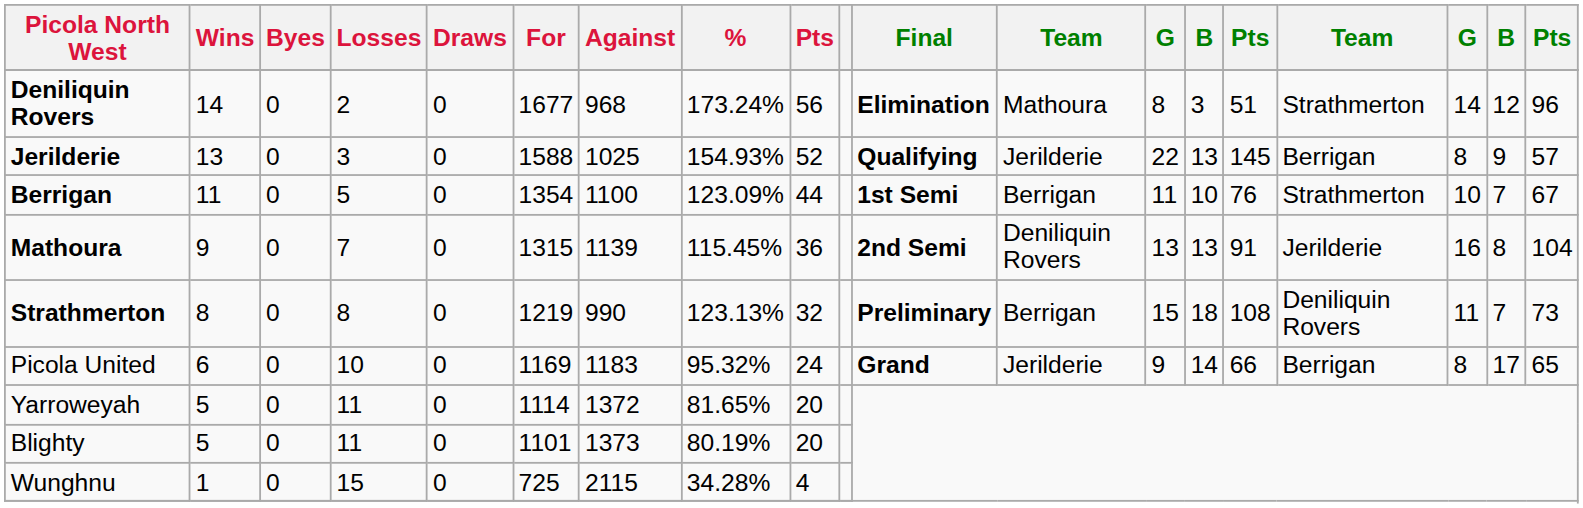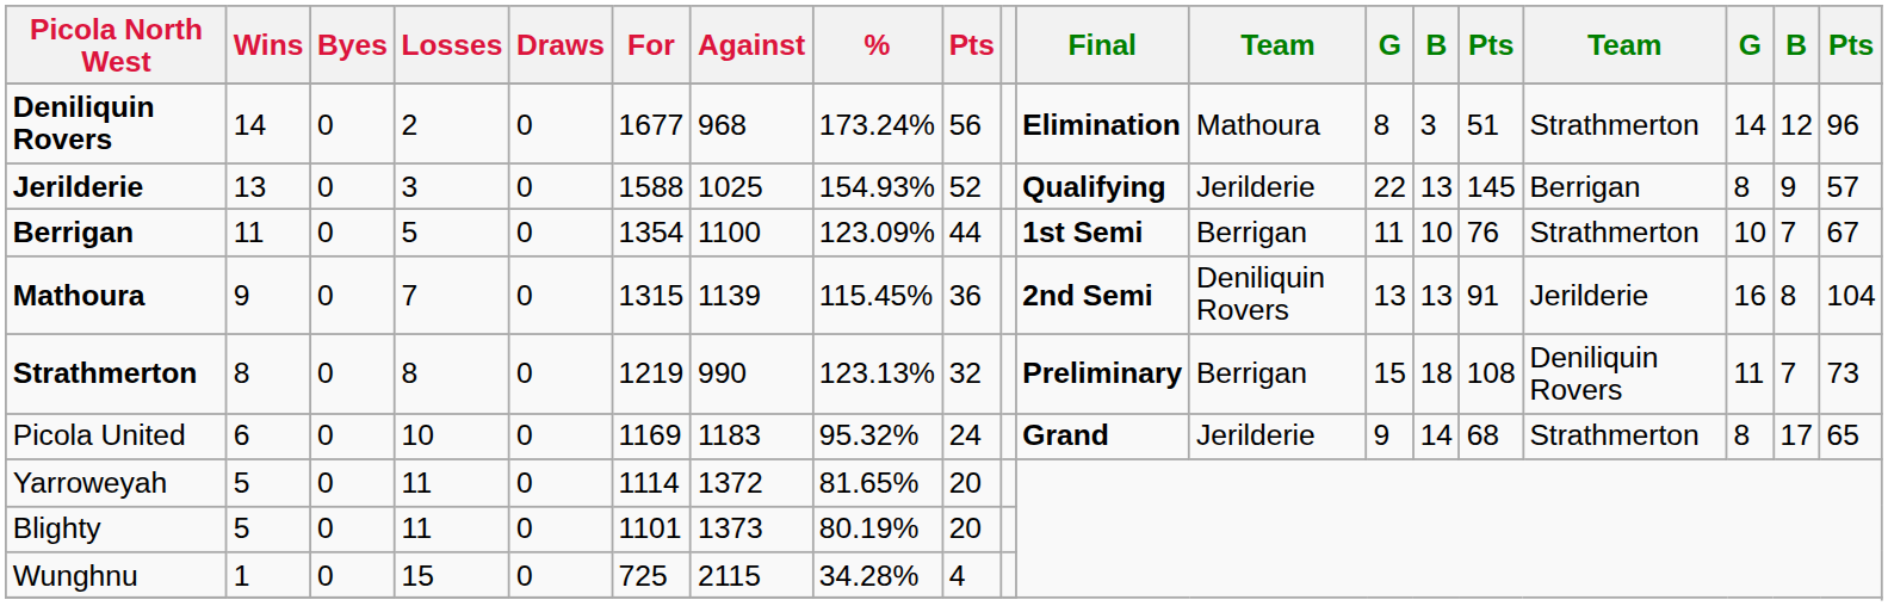 <table style="font-size: 85%; text-align: left;" class="wikitable">
 <tr>
 <th style="color:crimson">Picola North West</th>
 <th style="color:crimson">Wins</th>
 <th style="color:crimson">Byes</th>
 <th style="color:crimson">Losses</th>
 <th style="color:crimson">Draws</th>
 <th style="color:crimson">For</th>
 <th style="color:crimson">Against</th>
 <th style="color:crimson">%</th>
 <th style="color:crimson">Pts</th>
 <th></th>
 <th style="color:green">Final</th>
 <th style="color:green">Team</th>
 <th style="color:green">G</th>
 <th style="color:green">B</th>
 <th style="color:green">Pts</th>
 <th style="color:green">Team</th>
 <th style="color:green">G</th>
 <th style="color:green">B</th>
 <th style="color:green">Pts</th>
 </tr>
 <tr>
 </tr>
 <tr>
 </tr>
 <tr>
 <td><strong>	Deniliquin Rovers	</strong></td>
 <td>14</td>
 <td>0</td>
 <td>2</td>
 <td>0</td>
 <td>1677</td>
 <td>968</td>
 <td>173.24%</td>
 <td>56</td>
 <td></td>
 <td><strong>Elimination</strong></td>
 <td>Mathoura</td>
 <td>8</td>
 <td>3</td>
 <td>51</td>
 <td>Strathmerton</td>
 <td>14</td>
 <td>12</td>
 <td>96</td>
 </tr>
 <tr>
 <td><strong>	Jerilderie	</strong></td>
 <td>13</td>
 <td>0</td>
 <td>3</td>
 <td>0</td>
 <td>1588</td>
 <td>1025</td>
 <td>154.93%</td>
 <td>52</td>
 <td></td>
 <td><strong>Qualifying</strong></td>
 <td>Jerilderie</td>
 <td>22</td>
 <td>13</td>
 <td>145</td>
 <td>Berrigan</td>
 <td>8</td>
 <td>9</td>
 <td>57</td>
 </tr>
 <tr>
 <td><strong>	Berrigan	</strong></td>
 <td>11</td>
 <td>0</td>
 <td>5</td>
 <td>0</td>
 <td>1354</td>
 <td>1100</td>
 <td>123.09%</td>
 <td>44</td>
 <td></td>
 <td><strong>1st Semi</strong></td>
 <td>Berrigan</td>
 <td>11</td>
 <td>10</td>
 <td>76</td>
 <td>Strathmerton</td>
 <td>10</td>
 <td>7</td>
 <td>67</td>
 </tr>
 <tr>
 <td><strong>	Mathoura	</strong></td>
 <td>9</td>
 <td>0</td>
 <td>7</td>
 <td>0</td>
 <td>1315</td>
 <td>1139</td>
 <td>115.45%</td>
 <td>36</td>
 <td></td>
 <td><strong>2nd Semi</strong></td>
 <td>Deniliquin Rovers</td>
 <td>13</td>
 <td>13</td>
 <td>91</td>
 <td>Jerilderie</td>
 <td>16</td>
 <td>8</td>
 <td>104</td>
 </tr>
 <tr>
 <td><strong>	Strathmerton	</strong></td>
 <td>8</td>
 <td>0</td>
 <td>8</td>
 <td>0</td>
 <td>1219</td>
 <td>990</td>
 <td>123.13%</td>
 <td>32</td>
 <td></td>
 <td><strong>Preliminary</strong></td>
 <td>Berrigan</td>
 <td>15</td>
 <td>18</td>
 <td>108</td>
 <td>Deniliquin Rovers</td>
 <td>11</td>
 <td>7</td>
 <td>73</td>
 </tr>
 <tr>
 <td>Picola United</td>
 <td>6</td>
 <td>0</td>
 <td>10</td>
 <td>0</td>
 <td>1169</td>
 <td>1183</td>
 <td>95.32%</td>
 <td>24</td>
 <td></td>
 <td><strong>Grand</strong></td>
 <td>Jerilderie</td>
 <td>9</td>
 <td>14</td>
-<td>66</td>
-<td>Berrigan</td>
+<td>68</td>
+<td>Strathmerton</td>
 <td>8</td>
 <td>17</td>
 <td>65</td>
 </tr>
 <tr>
 <td>Yarroweyah</td>
 <td>5</td>
 <td>0</td>
 <td>11</td>
 <td>0</td>
 <td>1114</td>
 <td>1372</td>
 <td>81.65%</td>
 <td>20</td>
 <td></td>
 </tr>
 <tr>
 <td>Blighty</td>
 <td>5</td>
 <td>0</td>
 <td>11</td>
 <td>0</td>
 <td>1101</td>
 <td>1373</td>
 <td>80.19%</td>
 <td>20</td>
 <td></td>
 </tr>
 <tr>
 <td>Wunghnu</td>
 <td>1</td>
 <td>0</td>
 <td>15</td>
 <td>0</td>
 <td>725</td>
 <td>2115</td>
 <td>34.28%</td>
 <td>4</td>
 <td></td>
 </tr>
 <tr>
 </tr>
 </table>
